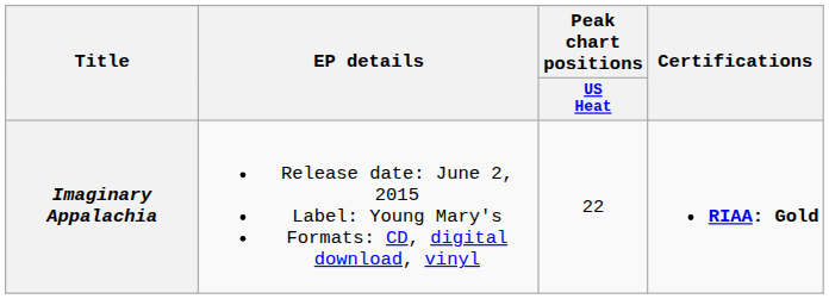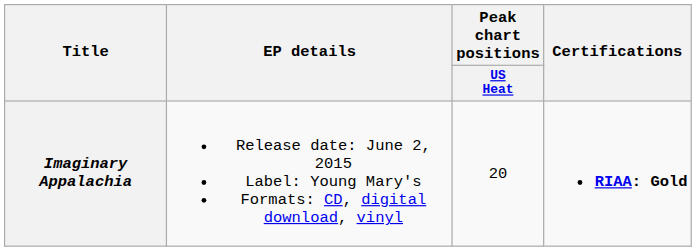 <table class="wikitable plainrowheaders" style="text-align:center;">
 <tr>
 <th rowspan="2" style="width:10em;">Title</th>
 <th rowspan="2" style="width:18em;">EP details</th>
 <th>Peak chart positions</th>
 <th rowspan="2">Certifications</th>
 </tr>
 <tr style="font-size:smaller;">
 <th width="45"><a href='#'>US<br>Heat</a><br></th>
 </tr>
 <tr>
 <th scope="row"><em>Imaginary Appalachia</em></th>
 <td><br><ul><li>Release date: June 2, 2015</li><li>Label: Young Mary's</li><li>Formats: <a href='#'>CD</a>, <a href='#'>digital download</a>, <a href='#'>vinyl</a></li></ul></td>
-<td>22</td>
+<td>20</td>
 <td><strong><br><ul><li><a href='#'>RIAA</a>: Gold</li></ul></strong></td>
 </tr>
 </table>
